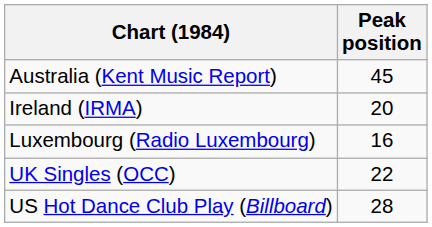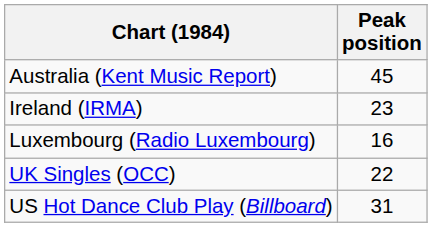 <table class="wikitable sortable">
 <tr>
 <th>Chart (1984)</th>
 <th>Peak<br>position</th>
 </tr>
 <tr>
 <td>Australia (<a href='#'>Kent Music Report</a>)</td>
 <td style="text-align:center;">45</td>
 </tr>
 <tr>
 <td>Ireland (<a href='#'>IRMA</a>)</td>
-<td style="text-align:center;">20</td>
+<td style="text-align:center;">23</td>
 </tr>
 <tr>
 <td>Luxembourg (<a href='#'>Radio Luxembourg</a>)</td>
 <td align="center">16</td>
 </tr>
 <tr>
 <td><a href='#'>UK Singles</a> (<a href='#'>OCC</a>)</td>
 <td style="text-align:center;">22</td>
 </tr>
 <tr>
 <td>US <a href='#'>Hot Dance Club Play</a> (<em><a href='#'>Billboard</a></em>)</td>
-<td style="text-align:center;">28</td>
+<td style="text-align:center;">31</td>
 </tr>
 </table>
